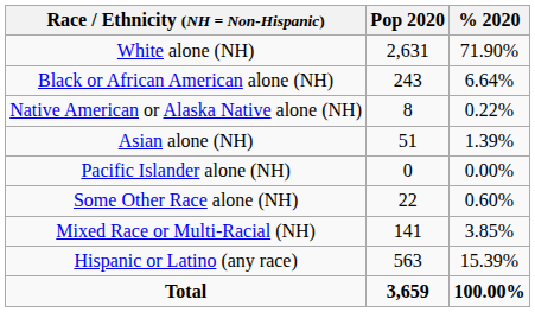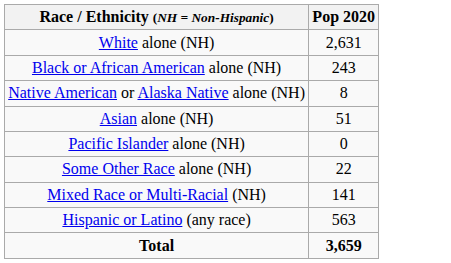 <table class="wikitable" style="text-align:center;">
 <tr>
 <th>Race / Ethnicity <small>(<em>NH = Non-Hispanic</em>)</small></th>
 <th>Pop 2020</th>
-<th>% 2020</th>
 </tr>
 <tr>
 <td><a href='#'>White</a> alone (NH)</td>
 <td>2,631</td>
-<td>71.90%</td>
 </tr>
 <tr>
 <td><a href='#'>Black or African American</a> alone (NH)</td>
 <td>243</td>
-<td>6.64%</td>
 </tr>
 <tr>
 <td><a href='#'>Native American</a> or <a href='#'>Alaska Native</a> alone (NH)</td>
 <td>8</td>
-<td>0.22%</td>
 </tr>
 <tr>
 <td><a href='#'>Asian</a> alone (NH)</td>
 <td>51</td>
-<td>1.39%</td>
 </tr>
 <tr>
 <td><a href='#'>Pacific Islander</a> alone (NH)</td>
 <td>0</td>
-<td>0.00%</td>
 </tr>
 <tr>
 <td><a href='#'>Some Other Race</a> alone (NH)</td>
 <td>22</td>
-<td>0.60%</td>
 </tr>
 <tr>
 <td><a href='#'>Mixed Race or Multi-Racial</a> (NH)</td>
 <td>141</td>
-<td>3.85%</td>
 </tr>
 <tr>
 <td><a href='#'>Hispanic or Latino</a> (any race)</td>
 <td>563</td>
-<td>15.39%</td>
 </tr>
 <tr>
 <td><strong>Total</strong></td>
 <td><strong>3,659</strong></td>
-<td><strong>100.00%</strong></td>
 </tr>
 </table>
